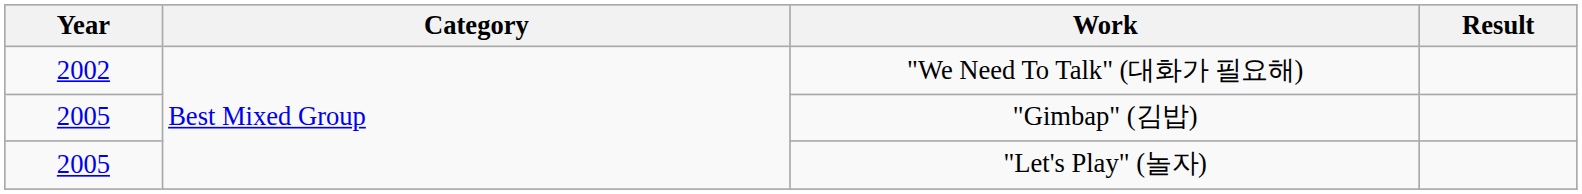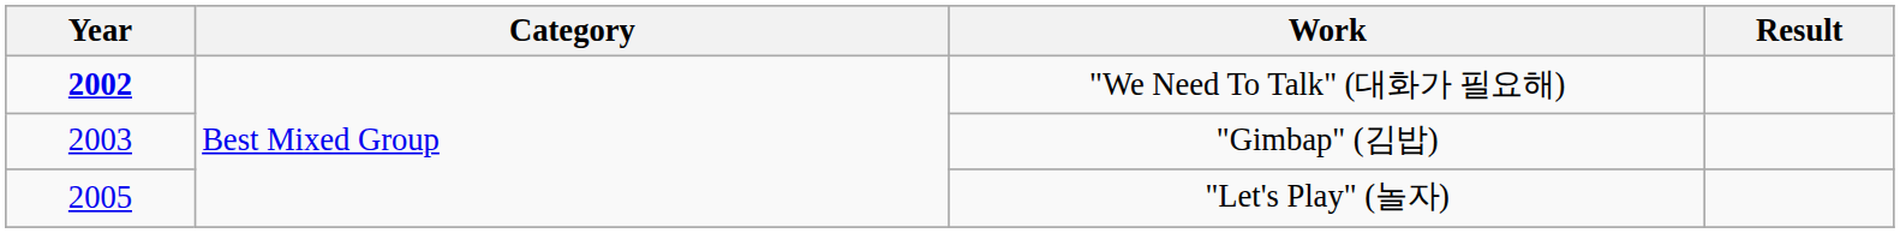 <table | width="75%" class="wikitable sortable">
 <tr>
 <th width="10%">Year</th>
 <th width="40%">Category</th>
 <th width="40%">Work</th>
 <th width="10%">Result</th>
 </tr>
 <tr>
-<td align="center"><a href='#'>2002</a></td>
+<td align="center"><strong><a href='#'>2002</a></strong></td>
 <td rowspan=3><a href='#'>Best Mixed Group</a></td>
 <td align="center">"We Need To Talk" (대화가 필요해)</td>
 <td></td>
 </tr>
 <tr>
-<td align=center><a href='#'>2005</a></td>
+<td align=center><a href='#'>2003</a></td>
 <td align=center>"Gimbap" (김밥)</td>
 <td></td>
 </tr>
 <tr>
 <td align=center><a href='#'>2005</a></td>
 <td align=center>"Let's Play" (놀자)</td>
 <td></td>
 </tr>
 </table>
